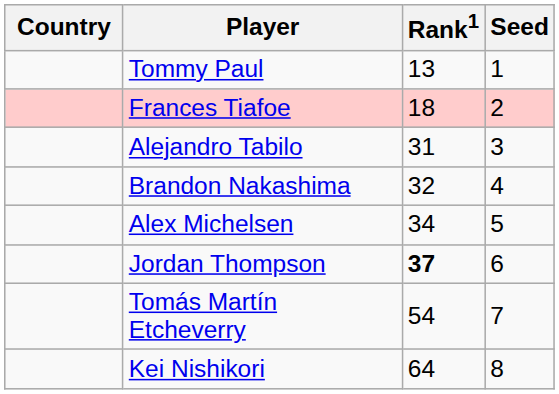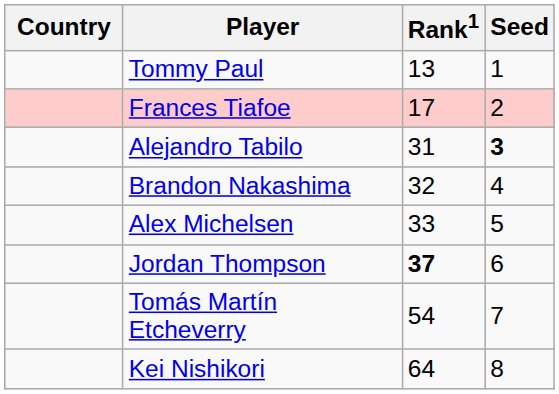 <table class="sortable wikitable">
 <tr>
 <th width="70">Country</th>
 <th width="175">Player</th>
 <th>Rank<sup>1</sup></th>
 <th>Seed</th>
 </tr>
 <tr>
 <td></td>
 <td><a href='#'>Tommy Paul</a></td>
 <td>13</td>
 <td>1</td>
 </tr>
 <tr bgcolor=#fcc>
 <td></td>
 <td><a href='#'>Frances Tiafoe</a></td>
-<td>18</td>
+<td>17</td>
 <td>2</td>
 </tr>
 <tr>
 <td></td>
 <td><a href='#'>Alejandro Tabilo</a></td>
 <td>31</td>
-<td>3</td>
+<td><strong>3</strong></td>
 </tr>
 <tr>
 <td></td>
 <td><a href='#'>Brandon Nakashima</a></td>
 <td>32</td>
 <td>4</td>
 </tr>
 <tr>
 <td></td>
 <td><a href='#'>Alex Michelsen</a></td>
-<td>34</td>
+<td>33</td>
 <td>5</td>
 </tr>
 <tr>
 <td></td>
 <td><a href='#'>Jordan Thompson</a></td>
 <td><strong>37</strong></td>
 <td>6</td>
 </tr>
 <tr>
 <td></td>
 <td><a href='#'>Tomás Martín Etcheverry</a></td>
 <td>54</td>
 <td>7</td>
 </tr>
 <tr>
 <td></td>
 <td><a href='#'>Kei Nishikori</a></td>
 <td>64</td>
 <td>8</td>
 </tr>
 </table>
